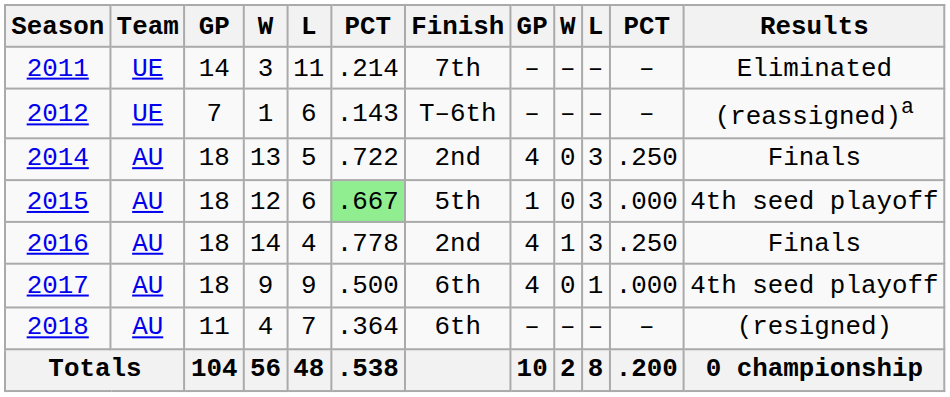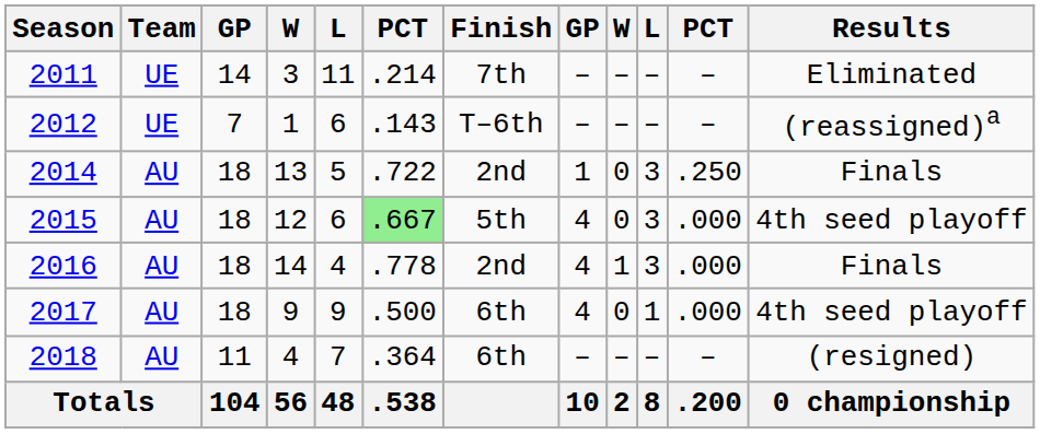 <table class=wikitable style="text-align:center">
 <tr>
 <th>Season</th>
 <th>Team</th>
 <th>GP</th>
 <th>W</th>
 <th>L</th>
 <th>PCT</th>
 <th>Finish</th>
 <th>GP</th>
 <th>W</th>
 <th>L</th>
 <th>PCT</th>
 <th>Results</th>
 </tr>
 <tr>
 <td><a href='#'>2011</a></td>
 <td><a href='#'>UE</a></td>
 <td>14</td>
 <td>3</td>
 <td>11</td>
 <td>.214</td>
 <td>7th</td>
 <td>–</td>
 <td>–</td>
 <td>–</td>
 <td>–</td>
 <td>Eliminated</td>
 </tr>
 <tr>
 <td><a href='#'>2012</a></td>
 <td><a href='#'>UE</a></td>
 <td>7</td>
 <td>1</td>
 <td>6</td>
 <td>.143</td>
 <td>T–6th</td>
 <td>–</td>
 <td>–</td>
 <td>–</td>
 <td>–</td>
 <td>(reassigned)<sup>a</sup></td>
 </tr>
 <tr>
 <td><a href='#'>2014</a></td>
 <td><a href='#'>AU</a></td>
 <td>18</td>
 <td>13</td>
 <td>5</td>
 <td>.722</td>
 <td>2nd</td>
-<td>4</td>
+<td>1</td>
 <td>0</td>
 <td>3</td>
 <td>.250</td>
 <td>Finals</td>
 </tr>
 <tr>
 <td><a href='#'>2015</a></td>
 <td><a href='#'>AU</a></td>
 <td>18</td>
 <td>12</td>
 <td>6</td>
 <td style="background: lightgreen;">.667</td>
 <td>5th</td>
-<td>1</td>
+<td>4</td>
 <td>0</td>
 <td>3</td>
 <td>.000</td>
 <td>4th seed playoff</td>
 </tr>
 <tr>
 <td><a href='#'>2016</a></td>
 <td><a href='#'>AU</a></td>
 <td>18</td>
 <td>14</td>
 <td>4</td>
 <td>.778</td>
 <td>2nd</td>
 <td>4</td>
 <td>1</td>
 <td>3</td>
-<td>.250</td>
+<td>.000</td>
 <td>Finals</td>
 </tr>
 <tr>
 <td><a href='#'>2017</a></td>
 <td><a href='#'>AU</a></td>
 <td>18</td>
 <td>9</td>
 <td>9</td>
 <td>.500</td>
 <td>6th</td>
 <td>4</td>
 <td>0</td>
 <td>1</td>
 <td>.000</td>
 <td>4th seed playoff</td>
 </tr>
 <tr>
 <td><a href='#'>2018</a></td>
 <td><a href='#'>AU</a></td>
 <td>11</td>
 <td>4</td>
 <td>7</td>
 <td>.364</td>
 <td>6th</td>
 <td>–</td>
 <td>–</td>
 <td>–</td>
 <td>–</td>
 <td>(resigned)</td>
 </tr>
 <tr>
 <th colspan="2">Totals</th>
 <th>104</th>
 <th>56</th>
 <th>48</th>
 <th>.538</th>
 <th></th>
 <th>10</th>
 <th>2</th>
 <th>8</th>
 <th>.200</th>
 <th>0 championship</th>
 </tr>
 </table>
